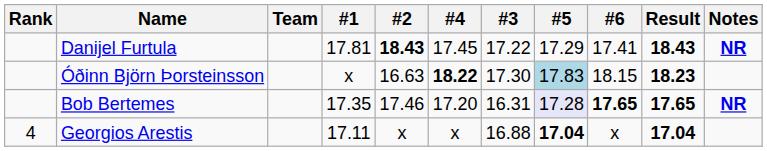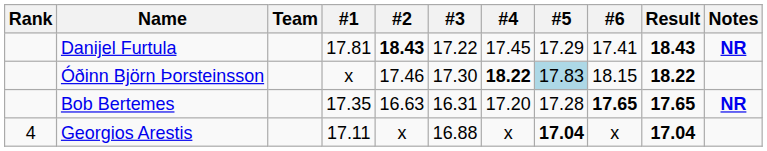 <table class="wikitable sortable" style="text-align:center; font-size:95%">
 <tr>
 <th>Rank</th>
 <th>Name</th>
 <th>Team</th>
 <th>#1</th>
 <th>#2</th>
+<th>#3</th>
 <th>#4</th>
-<th>#3</th>
 <th>#5</th>
 <th>#6</th>
 <th>Result</th>
 <th>Notes</th>
 </tr>
 <tr>
 <td></td>
 <td align="left"><a href='#'>Danijel Furtula</a></td>
 <td align=left></td>
 <td>17.81</td>
 <td><strong>18.43</strong></td>
+<td>17.22</td>
 <td>17.45</td>
-<td>17.22</td>
 <td>17.29</td>
 <td>17.41</td>
 <td><strong>18.43</strong></td>
 <td><strong><a href='#'>NR</a></strong></td>
 </tr>
 <tr>
 <td></td>
 <td align="left"><a href='#'>Óðinn Björn Þorsteinsson</a></td>
 <td align=left></td>
 <td>x</td>
-<td>16.63</td>
+<td>17.46</td>
+<td>17.30</td>
 <td><strong>18.22</strong></td>
-<td>17.30</td>
 <td style="background: lightblue;">17.83</td>
 <td>18.15</td>
-<td><strong>18.23</strong></td>
+<td><strong>18.22</strong></td>
 <td></td>
 </tr>
 <tr>
 <td></td>
 <td align="left"><a href='#'>Bob Bertemes</a></td>
 <td align=left></td>
 <td>17.35</td>
-<td>17.46</td>
+<td>16.63</td>
+<td>16.31</td>
 <td>17.20</td>
-<td>16.31</td>
-<td style="background: lavender;">17.28</td>
+<td>17.28</td>
 <td><strong>17.65</strong></td>
 <td><strong>17.65</strong></td>
 <td><strong><a href='#'>NR</a></strong></td>
 </tr>
 <tr>
 <td>4</td>
 <td align="left"><a href='#'>Georgios Arestis</a></td>
 <td align=left></td>
 <td>17.11</td>
 <td>x</td>
+<td>16.88</td>
 <td>x</td>
-<td>16.88</td>
 <td><strong>17.04</strong></td>
 <td>x</td>
 <td><strong>17.04</strong></td>
 <td></td>
 </tr>
 </table>
